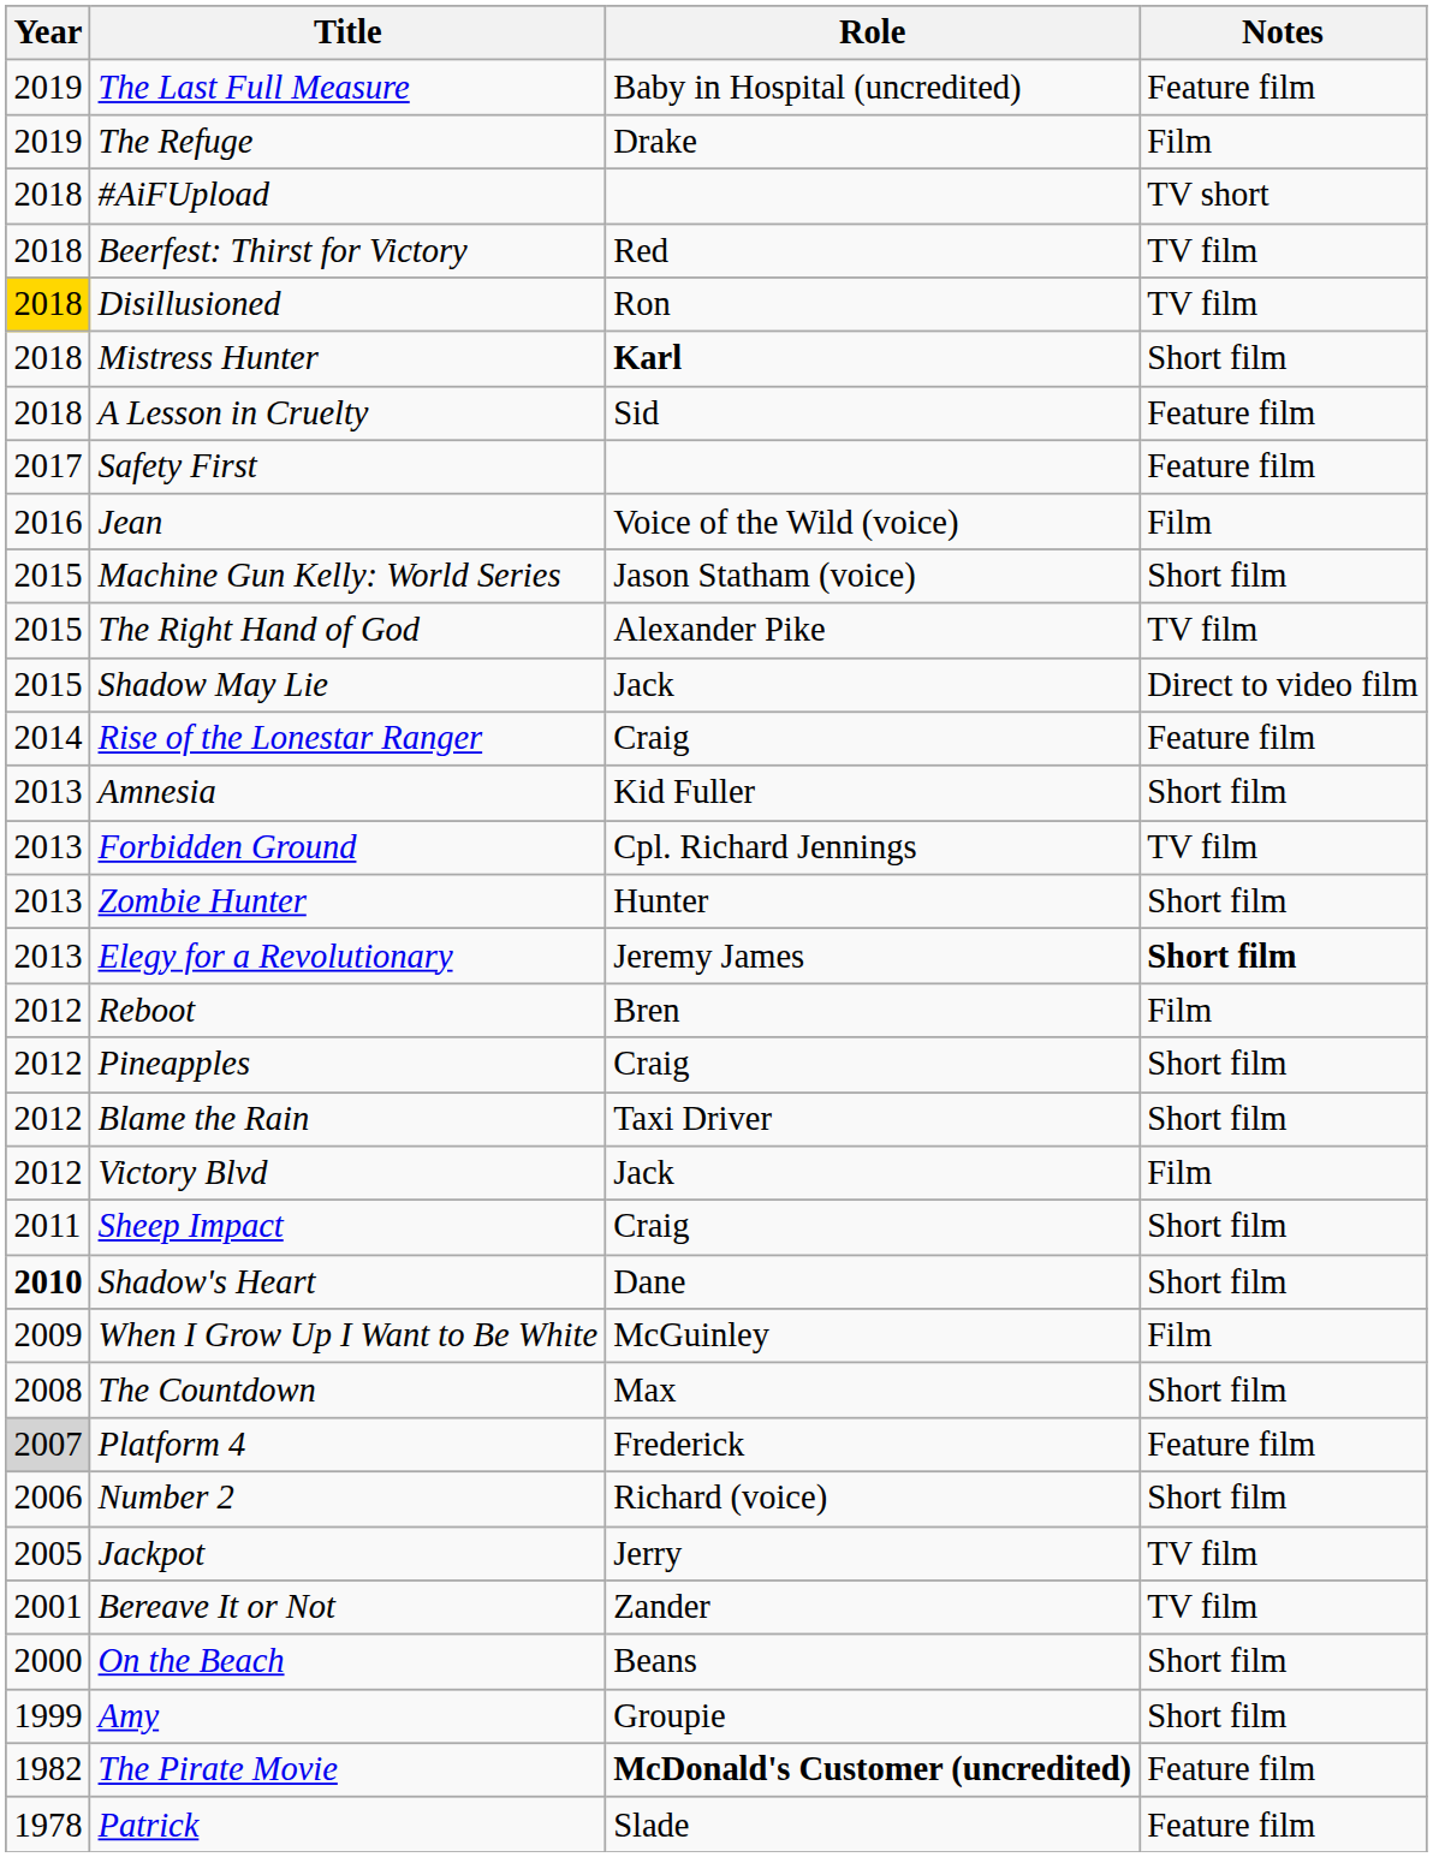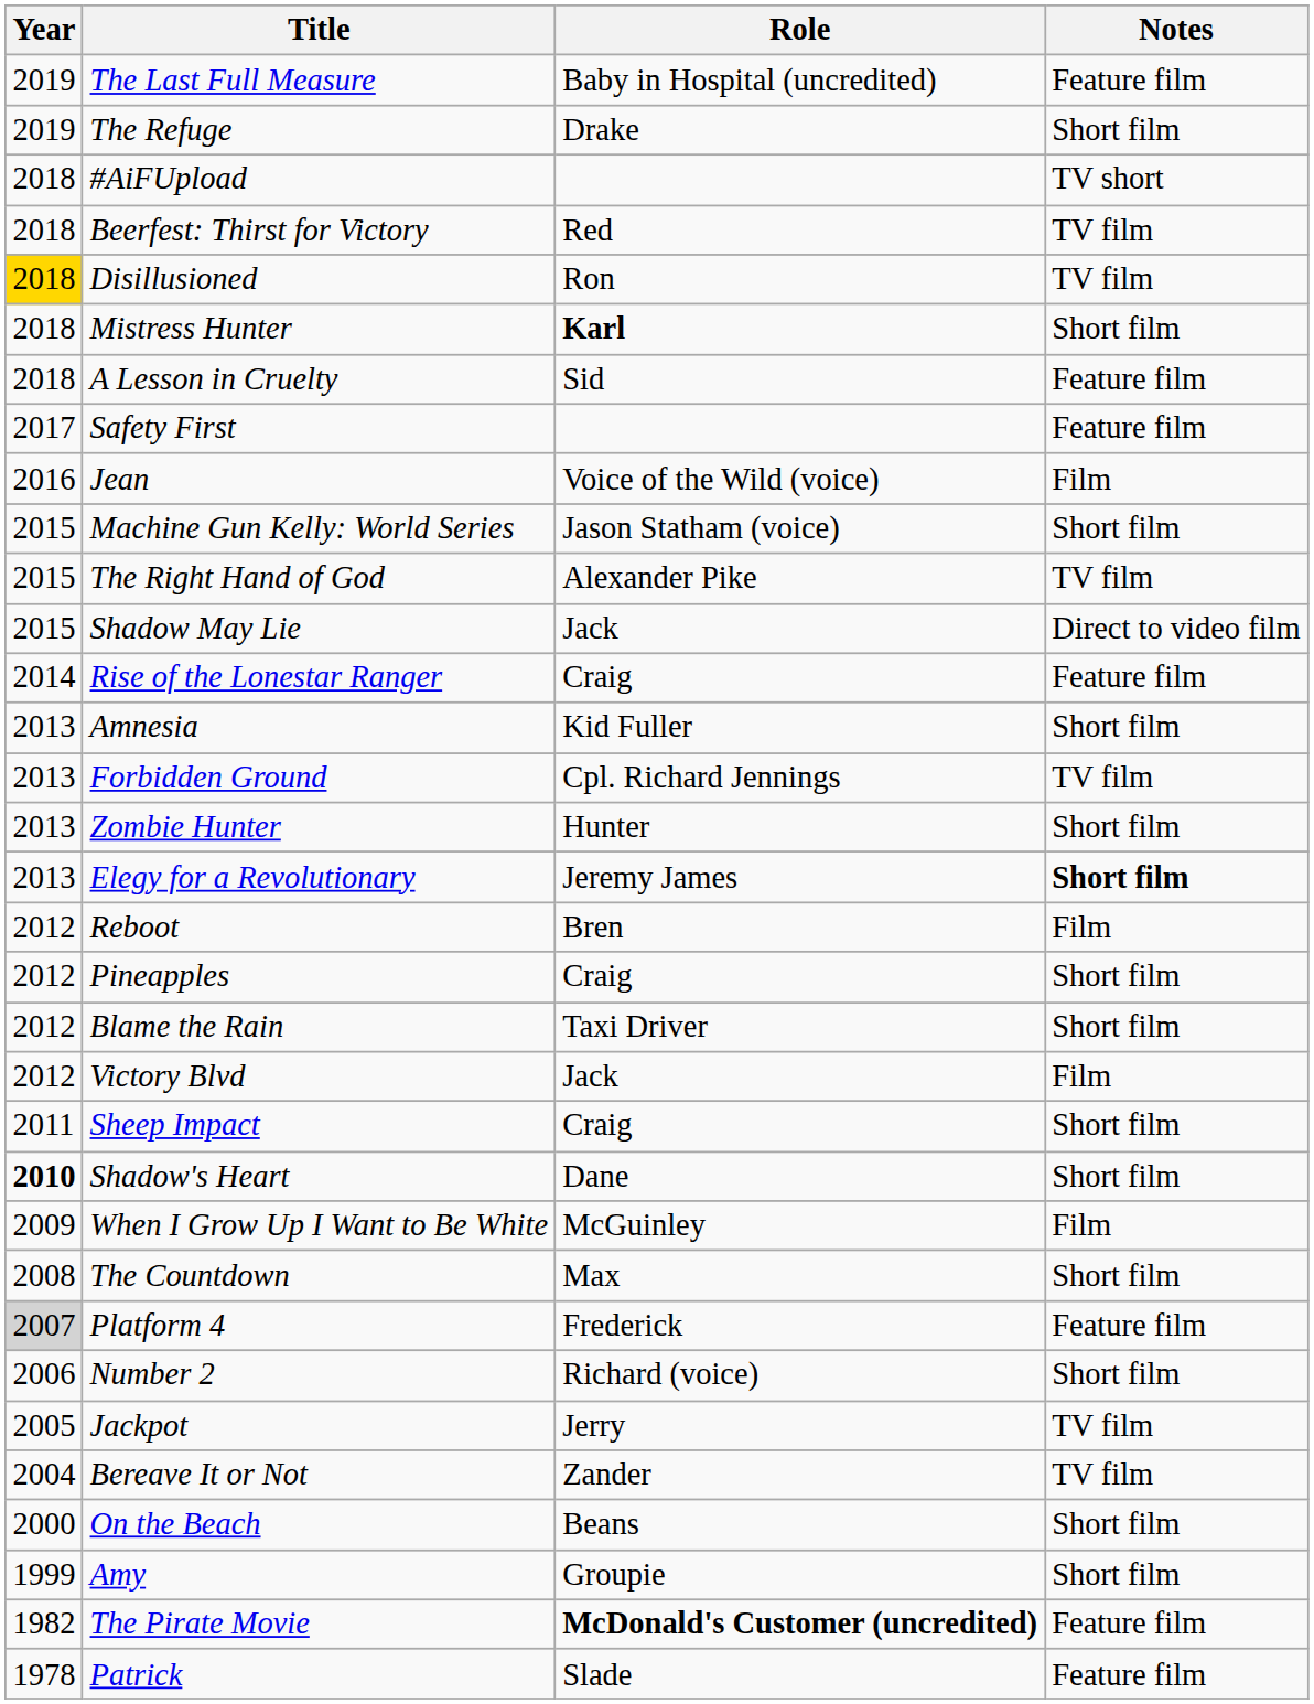 <table class="wikitable sortable">
 <tr>
 <th>Year</th>
 <th>Title</th>
 <th>Role</th>
 <th>Notes</th>
 </tr>
 <tr>
 <td>2019</td>
 <td><em><a href='#'>The Last Full Measure</a></em></td>
 <td>Baby in Hospital (uncredited)</td>
 <td>Feature film</td>
 </tr>
 <tr>
 <td>2019</td>
 <td><em>The Refuge</em></td>
 <td>Drake</td>
-<td>Film</td>
+<td>Short film</td>
 </tr>
 <tr>
 <td>2018</td>
 <td><em>#AiFUpload</em></td>
 <td></td>
 <td>TV short</td>
 </tr>
 <tr>
 <td>2018</td>
 <td><em>Beerfest: Thirst for Victory</em></td>
 <td>Red</td>
 <td>TV film</td>
 </tr>
 <tr>
 <td style="background: gold;">2018</td>
 <td><em>Disillusioned</em></td>
 <td>Ron</td>
 <td>TV film</td>
 </tr>
 <tr>
 <td>2018</td>
 <td><em>Mistress Hunter</em></td>
 <td><strong>Karl</strong></td>
 <td>Short film</td>
 </tr>
 <tr>
 <td>2018</td>
 <td><em>A Lesson in Cruelty</em></td>
 <td>Sid</td>
 <td>Feature film</td>
 </tr>
 <tr>
 <td>2017</td>
 <td><em>Safety First</em></td>
 <td></td>
 <td>Feature film</td>
 </tr>
 <tr>
 <td>2016</td>
 <td><em>Jean</em></td>
 <td>Voice of the Wild (voice)</td>
 <td>Film</td>
 </tr>
 <tr>
 <td>2015</td>
 <td><em>Machine Gun Kelly: World Series</em></td>
 <td>Jason Statham (voice)</td>
 <td>Short film</td>
 </tr>
 <tr>
 <td>2015</td>
 <td><em>The Right Hand of God</em></td>
 <td>Alexander Pike</td>
 <td>TV film</td>
 </tr>
 <tr>
 <td>2015</td>
 <td><em>Shadow May Lie</em></td>
 <td>Jack</td>
 <td>Direct to video film</td>
 </tr>
 <tr>
 <td>2014</td>
 <td><em><a href='#'>Rise of the Lonestar Ranger</a></em></td>
 <td>Craig</td>
 <td>Feature film</td>
 </tr>
 <tr>
 <td>2013</td>
 <td><em>Amnesia</em></td>
 <td>Kid Fuller</td>
 <td>Short film</td>
 </tr>
 <tr>
 <td>2013</td>
 <td><em><a href='#'>Forbidden Ground</a></em></td>
 <td>Cpl. Richard Jennings</td>
 <td>TV film</td>
 </tr>
 <tr>
 <td>2013</td>
 <td><em><a href='#'>Zombie Hunter</a></em></td>
 <td>Hunter</td>
 <td>Short film</td>
 </tr>
 <tr>
 <td>2013</td>
 <td><em><a href='#'>Elegy for a Revolutionary</a></em></td>
 <td>Jeremy James</td>
 <td><strong>Short film</strong></td>
 </tr>
 <tr>
 <td>2012</td>
 <td><em>Reboot</em></td>
 <td>Bren</td>
 <td>Film</td>
 </tr>
 <tr>
 <td>2012</td>
 <td><em>Pineapples</em></td>
 <td>Craig</td>
 <td>Short film</td>
 </tr>
 <tr>
 <td>2012</td>
 <td><em>Blame the Rain</em></td>
 <td>Taxi Driver</td>
 <td>Short film</td>
 </tr>
 <tr>
 <td>2012</td>
 <td><em>Victory Blvd</em></td>
 <td>Jack</td>
 <td>Film</td>
 </tr>
 <tr>
 <td>2011</td>
 <td><em><a href='#'>Sheep Impact</a></em></td>
 <td>Craig</td>
 <td>Short film</td>
 </tr>
 <tr>
 <td><strong>2010</strong></td>
 <td><em>Shadow's Heart</em></td>
 <td>Dane</td>
 <td>Short film</td>
 </tr>
 <tr>
 <td>2009</td>
 <td><em>When I Grow Up I Want to Be White</em></td>
 <td>McGuinley</td>
 <td>Film</td>
 </tr>
 <tr>
 <td>2008</td>
 <td><em>The Countdown</em></td>
 <td>Max</td>
 <td>Short film</td>
 </tr>
 <tr>
 <td style="background: lightgrey;">2007</td>
 <td><em>Platform 4</em></td>
 <td>Frederick</td>
 <td>Feature film</td>
 </tr>
 <tr>
 <td>2006</td>
 <td><em>Number 2</em></td>
 <td>Richard (voice)</td>
 <td>Short film</td>
 </tr>
 <tr>
 <td>2005</td>
 <td><em>Jackpot</em></td>
 <td>Jerry</td>
 <td>TV film</td>
 </tr>
 <tr>
-<td>2001</td>
+<td>2004</td>
 <td><em>Bereave It or Not</em></td>
 <td>Zander</td>
 <td>TV film</td>
 </tr>
 <tr>
 <td>2000</td>
 <td><em><a href='#'>On the Beach</a></em></td>
 <td>Beans</td>
 <td>Short film</td>
 </tr>
 <tr>
 <td>1999</td>
 <td><em><a href='#'>Amy</a></em></td>
 <td>Groupie</td>
 <td>Short film</td>
 </tr>
 <tr>
 <td>1982</td>
 <td><em><a href='#'>The Pirate Movie</a></em></td>
 <td><strong>McDonald's Customer (uncredited)</strong></td>
 <td>Feature film</td>
 </tr>
 <tr>
 <td>1978</td>
 <td><em><a href='#'>Patrick</a></em></td>
 <td>Slade</td>
 <td>Feature film</td>
 </tr>
 </table>
